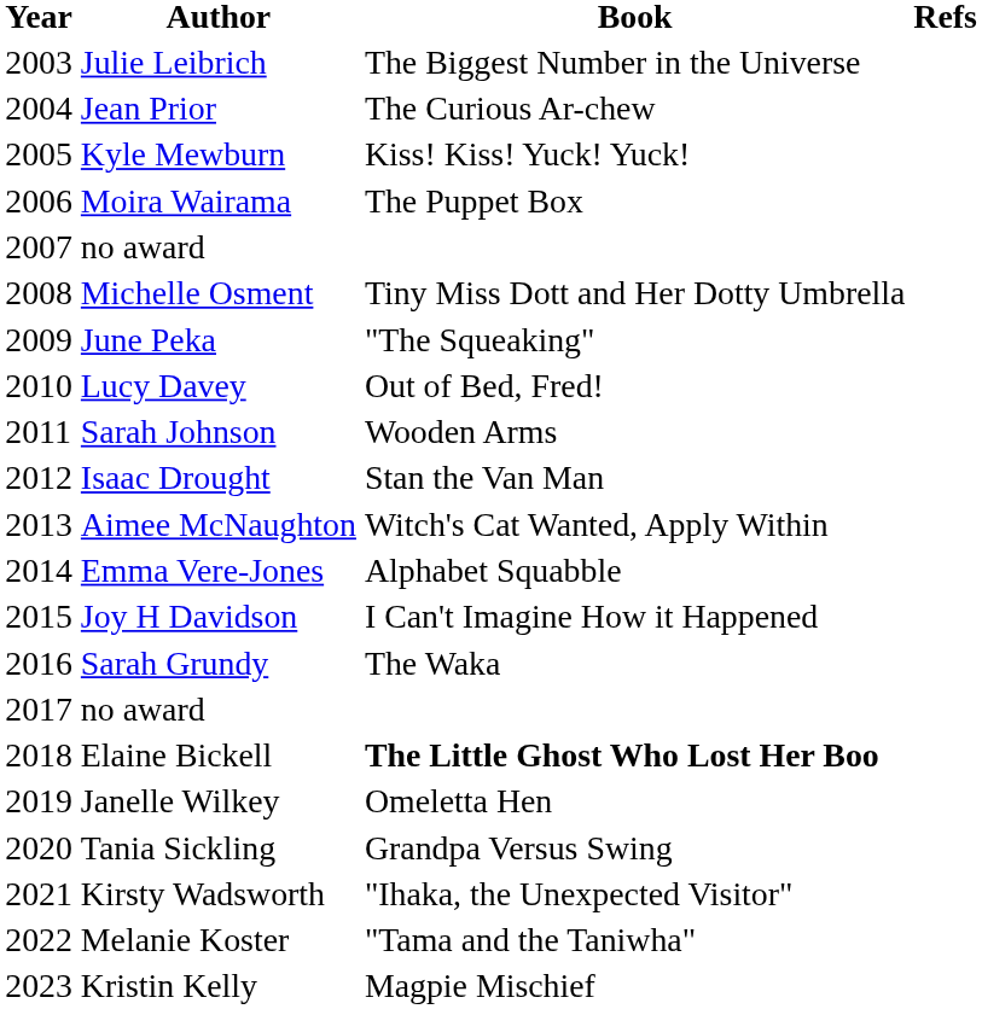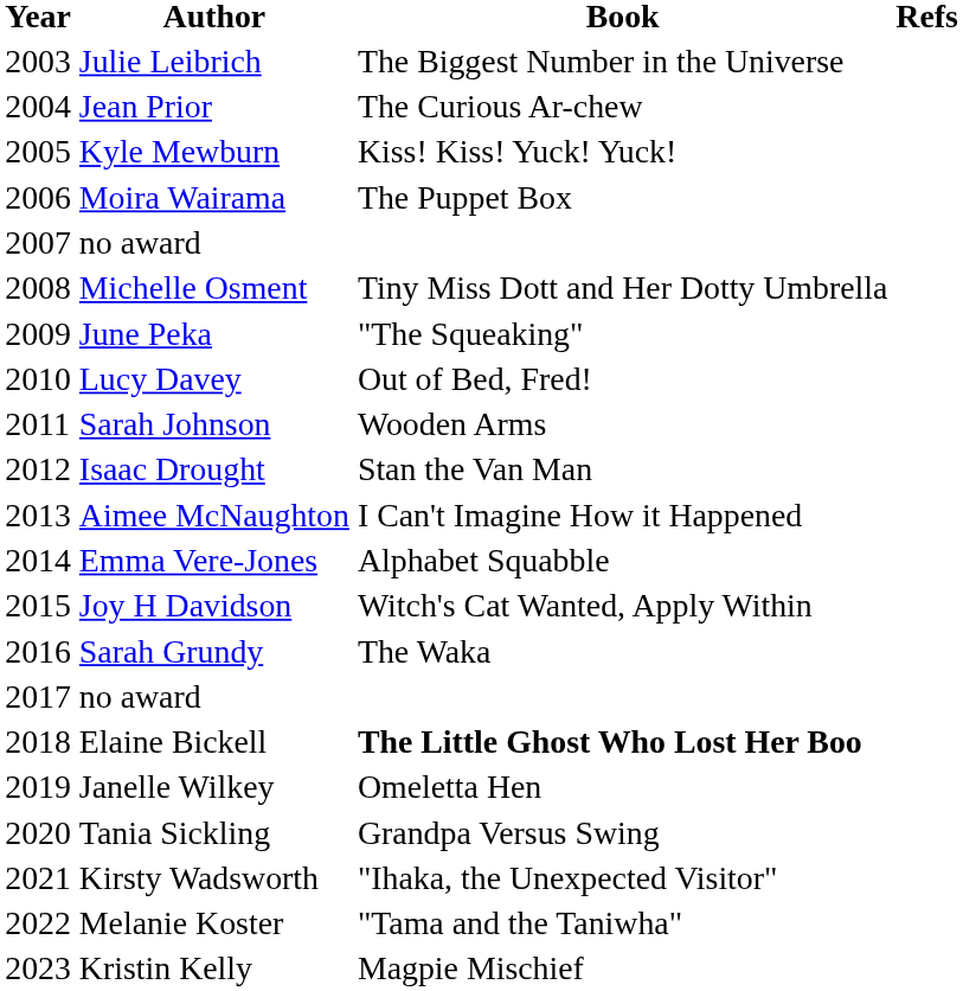 <table>
 <tr>
 <th>Year</th>
 <th>Author</th>
 <th>Book</th>
 <td><strong>Refs</strong></td>
 </tr>
 <tr>
 <td>2003</td>
 <td><a href='#'>Julie Leibrich</a></td>
 <td>The Biggest Number in the Universe</td>
 <td rowspan="19"></td>
 </tr>
 <tr>
 <td>2004</td>
 <td><a href='#'>Jean Prior</a></td>
 <td>The Curious Ar-chew</td>
 </tr>
 <tr>
 <td>2005</td>
 <td><a href='#'>Kyle Mewburn</a></td>
 <td>Kiss! Kiss! Yuck! Yuck!</td>
 </tr>
 <tr>
 <td>2006</td>
 <td><a href='#'>Moira Wairama</a></td>
 <td>The Puppet Box</td>
 </tr>
 <tr>
 <td>2007</td>
 <td>no award</td>
 <td></td>
 </tr>
 <tr>
 <td>2008</td>
 <td><a href='#'>Michelle Osment</a></td>
 <td>Tiny Miss Dott and Her Dotty Umbrella</td>
 </tr>
 <tr>
 <td>2009</td>
 <td><a href='#'>June Peka</a></td>
 <td>"The Squeaking"</td>
 </tr>
 <tr>
 <td>2010</td>
 <td><a href='#'>Lucy Davey</a></td>
 <td>Out of Bed, Fred!</td>
 </tr>
 <tr>
 <td>2011</td>
 <td><a href='#'>Sarah Johnson</a></td>
 <td>Wooden Arms</td>
 </tr>
 <tr>
 <td>2012</td>
 <td><a href='#'>Isaac Drought</a></td>
 <td>Stan the Van Man</td>
 </tr>
 <tr>
 <td>2013</td>
 <td><a href='#'>Aimee McNaughton</a></td>
-<td>Witch's Cat Wanted, Apply Within</td>
+<td>I Can't Imagine How it Happened</td>
 </tr>
 <tr>
 <td>2014</td>
 <td><a href='#'>Emma Vere-Jones</a></td>
 <td>Alphabet Squabble</td>
 </tr>
 <tr>
 <td>2015</td>
 <td><a href='#'>Joy H Davidson</a></td>
-<td>I Can't Imagine How it Happened</td>
+<td>Witch's Cat Wanted, Apply Within</td>
 </tr>
 <tr>
 <td>2016</td>
 <td><a href='#'>Sarah Grundy</a></td>
 <td>The Waka</td>
 </tr>
 <tr>
 <td>2017</td>
 <td>no award</td>
 <td></td>
 </tr>
 <tr>
 <td>2018</td>
 <td>Elaine Bickell</td>
 <td><strong>The Little Ghost Who Lost Her Boo</strong></td>
 </tr>
 <tr>
 <td>2019</td>
 <td>Janelle Wilkey</td>
 <td>Omeletta Hen</td>
 </tr>
 <tr>
 <td>2020</td>
 <td>Tania Sickling</td>
 <td>Grandpa Versus Swing</td>
 </tr>
 <tr>
 <td>2021</td>
 <td>Kirsty Wadsworth</td>
 <td>"Ihaka, the Unexpected Visitor"</td>
 </tr>
 <tr>
 <td>2022</td>
 <td>Melanie Koster</td>
 <td>"Tama and the Taniwha"</td>
 <td></td>
 </tr>
 <tr>
 <td>2023</td>
 <td>Kristin Kelly</td>
 <td>Magpie Mischief</td>
 <td></td>
 </tr>
 </table>
